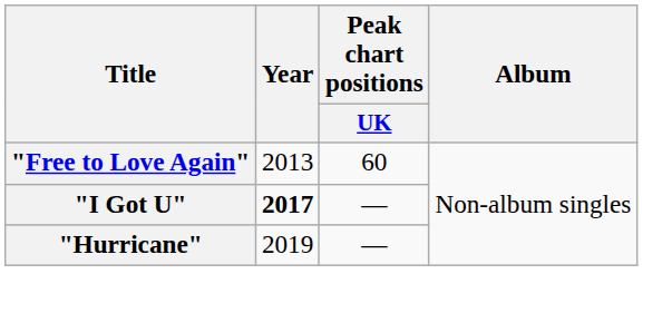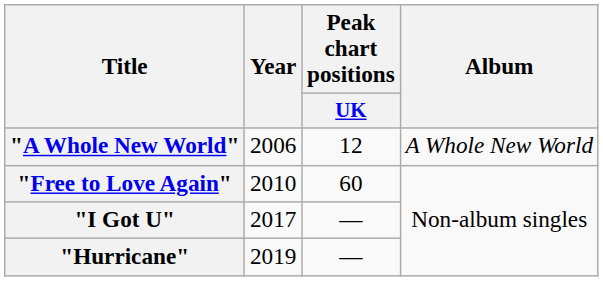 <table class="wikitable plainrowheaders" style="text-align:center;">
 <tr>
 <th rowspan="2">Title</th>
 <th rowspan="2">Year</th>
 <th colspan="1">Peak chart positions</th>
 <th rowspan="2">Album</th>
 </tr>
 <tr>
 <th scope="col" style="width:3em; font-size:90%"><a href='#'>UK</a><br></th>
 </tr>
 <tr>
+<th scope="row">"<a href='#'>A Whole New World</a>"</th>
+<td>2006</td>
+<td>12</td>
+<td><em>A Whole New World</em></td>
+</tr>
+<tr>
 <th scope="row">"<a href='#'>Free to Love Again</a>"</th>
-<td>2013</td>
+<td>2010</td>
 <td>60</td>
 <td rowspan="3">Non-album singles</td>
 </tr>
 <tr>
 <th scope="row">"I Got U"</th>
-<td><strong>2017</strong></td>
+<td>2017</td>
 <td>—</td>
 </tr>
 <tr>
 <th scope="row">"Hurricane"<br></th>
 <td>2019</td>
 <td>—</td>
 </tr>
 </table>
